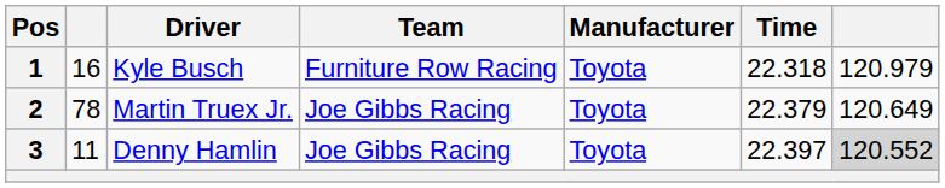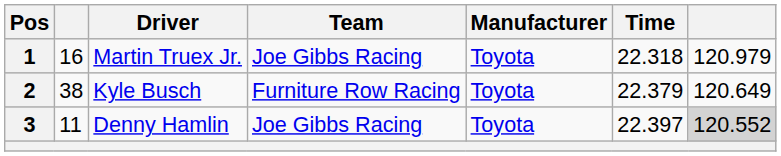 <table class="wikitable" style="font-size:95%">
 <tr>
 <th>Pos</th>
 <th></th>
 <th>Driver</th>
 <th>Team</th>
 <th>Manufacturer</th>
 <th>Time</th>
 <th></th>
 </tr>
 <tr>
 <th>1</th>
 <td>16</td>
-<td><a href='#'>Kyle Busch</a></td>
-<td><a href='#'>Furniture Row Racing</a></td>
+<td><a href='#'>Martin Truex Jr.</a></td>
+<td><a href='#'>Joe Gibbs Racing</a></td>
 <td><a href='#'>Toyota</a></td>
 <td>22.318</td>
 <td>120.979</td>
 </tr>
 <tr>
 <th>2</th>
-<td>78</td>
-<td><a href='#'>Martin Truex Jr.</a></td>
-<td><a href='#'>Joe Gibbs Racing</a></td>
+<td>38</td>
+<td><a href='#'>Kyle Busch</a></td>
+<td><a href='#'>Furniture Row Racing</a></td>
 <td><a href='#'>Toyota</a></td>
 <td>22.379</td>
 <td>120.649</td>
 </tr>
 <tr>
 <th>3</th>
 <td>11</td>
 <td><a href='#'>Denny Hamlin</a></td>
 <td><a href='#'>Joe Gibbs Racing</a></td>
 <td><a href='#'>Toyota</a></td>
 <td>22.397</td>
 <td style="background: lightgrey;">120.552</td>
 </tr>
 <tr>
 <th colspan="7"></th>
 </tr>
 </table>
